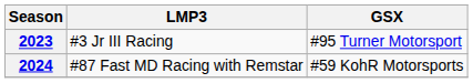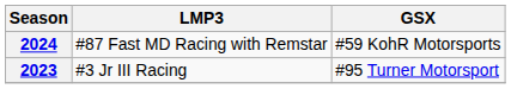 <table class="wikitable" style="font-size:90%">
 <tr>
 <th>Season</th>
 <th>LMP3</th>
 <th>GSX</th>
 </tr>
 <tr>
+<th><a href='#'>2024</a></th>
+<td> #87 Fast MD Racing with Remstar</td>
+<td> #59 KohR Motorsports</td>
+</tr>
+<tr>
 <th><a href='#'>2023</a></th>
 <td> #3 Jr III Racing</td>
 <td> #95 <a href='#'>Turner Motorsport</a></td>
 </tr>
 <tr>
-<th><a href='#'>2024</a></th>
-<td> #87 Fast MD Racing with Remstar</td>
-<td> #59 KohR Motorsports</td>
-</tr>
-<tr>
 </tr>
 </table>
